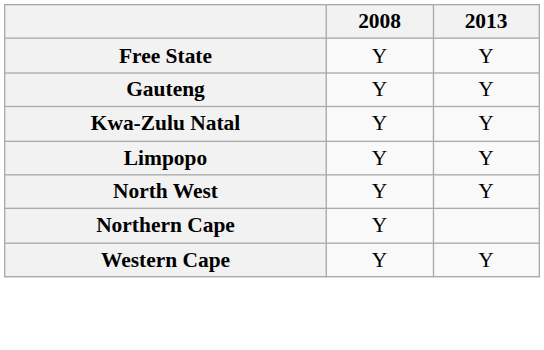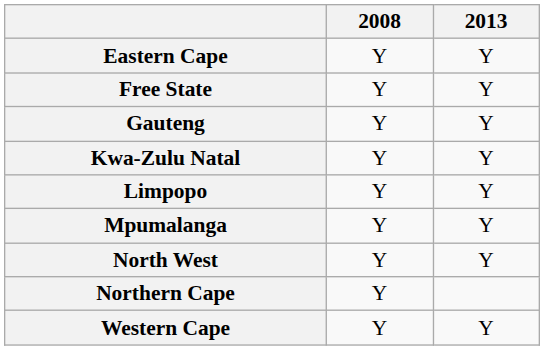 <table class="wikitable sortable" style="text-align:center; width:400px; height:150px;">
 <tr>
 <th></th>
 <th>2008</th>
 <th>2013</th>
+</tr>
+<tr>
+<th scope="row">Eastern Cape</th>
+<td>Y</td>
+<td>Y</td>
 </tr>
 <tr>
 <th scope="row">Free State</th>
 <td>Y</td>
 <td>Y</td>
 </tr>
 <tr>
 <th scope="row">Gauteng</th>
 <td>Y</td>
 <td>Y</td>
 </tr>
 <tr>
 <th scope="row">Kwa-Zulu Natal</th>
 <td>Y</td>
 <td>Y</td>
 </tr>
 <tr>
 <th scope="row">Limpopo</th>
 <td>Y</td>
 <td>Y</td>
 </tr>
 <tr>
+<th scope="row">Mpumalanga</th>
+<td>Y</td>
+<td>Y</td>
+</tr>
+<tr>
 <th scope="row">North West</th>
 <td>Y</td>
 <td>Y</td>
 </tr>
 <tr>
 <th scope="row">Northern Cape</th>
 <td>Y</td>
 <td></td>
 </tr>
 <tr>
 <th scope="row">Western Cape</th>
 <td>Y</td>
 <td>Y</td>
 </tr>
 </table>
